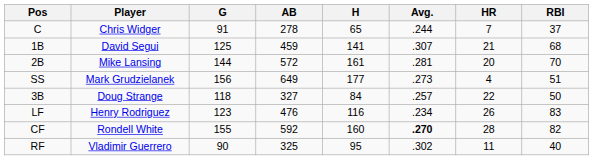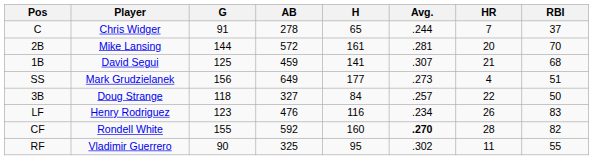 <table class="wikitable sortable">
 <tr>
 <th bgcolor="#DDDDFF" width="9%">Pos</th>
 <th bgcolor="#DDDDFF" width="16%">Player</th>
 <th bgcolor="#DDDDFF" width="9%">G</th>
 <th bgcolor="#DDDDFF" width="9%">AB</th>
 <th bgcolor="#DDDDFF" width="9%">H</th>
 <th bgcolor="#DDDDFF" width="9%">Avg.</th>
 <th bgcolor="#DDDDFF" width="9%">HR</th>
 <th bgcolor="#DDDDFF" width="9%">RBI</th>
 </tr>
 <tr align=center>
 <td>C</td>
 <td><a href='#'>Chris Widger</a></td>
 <td>91</td>
 <td>278</td>
 <td>65</td>
 <td>.244</td>
 <td>7</td>
 <td>37</td>
 </tr>
 <tr align=center>
+<td>2B</td>
+<td><a href='#'>Mike Lansing</a></td>
+<td>144</td>
+<td>572</td>
+<td>161</td>
+<td>.281</td>
+<td>20</td>
+<td>70</td>
+</tr>
+<tr align=center>
 <td>1B</td>
 <td><a href='#'>David Segui</a></td>
 <td>125</td>
 <td>459</td>
 <td>141</td>
 <td>.307</td>
 <td>21</td>
 <td>68</td>
-</tr>
-<tr align=center>
-<td>2B</td>
-<td><a href='#'>Mike Lansing</a></td>
-<td>144</td>
-<td>572</td>
-<td>161</td>
-<td>.281</td>
-<td>20</td>
-<td>70</td>
 </tr>
 <tr align=center>
 <td>SS</td>
 <td><a href='#'>Mark Grudzielanek</a></td>
 <td>156</td>
 <td>649</td>
 <td>177</td>
 <td>.273</td>
 <td>4</td>
 <td>51</td>
 </tr>
 <tr align=center>
 <td>3B</td>
 <td><a href='#'>Doug Strange</a></td>
 <td>118</td>
 <td>327</td>
 <td>84</td>
 <td>.257</td>
 <td>22</td>
 <td>50</td>
 </tr>
 <tr align=center>
 <td>LF</td>
 <td><a href='#'>Henry Rodriguez</a></td>
 <td>123</td>
 <td>476</td>
 <td>116</td>
 <td>.234</td>
 <td>26</td>
 <td>83</td>
 </tr>
 <tr align=center>
 <td>CF</td>
 <td><a href='#'>Rondell White</a></td>
 <td>155</td>
 <td>592</td>
 <td>160</td>
 <td><strong>.270</strong></td>
 <td>28</td>
 <td>82</td>
 </tr>
 <tr align=center>
 <td>RF</td>
 <td><a href='#'>Vladimir Guerrero</a></td>
 <td>90</td>
 <td>325</td>
 <td>95</td>
 <td>.302</td>
 <td>11</td>
-<td>40</td>
+<td>55</td>
 </tr>
 </table>
